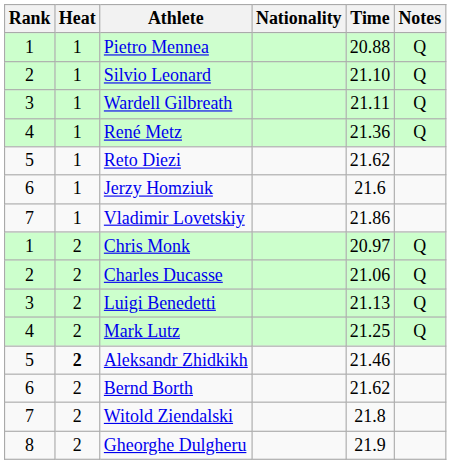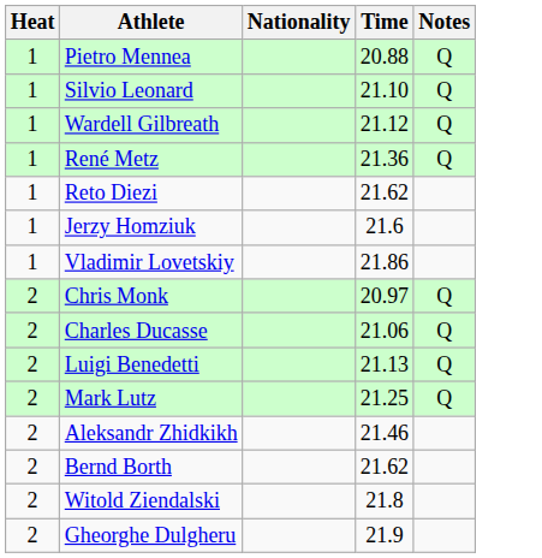 <table class="wikitable sortable" style="text-align:center">
 <tr>
-<th>Rank</th>
 <th>Heat</th>
 <th>Athlete</th>
 <th>Nationality</th>
 <th>Time</th>
 <th>Notes</th>
 </tr>
 <tr bgcolor=ccffcc>
 <td>1</td>
-<td>1</td>
 <td align=left><a href='#'>Pietro Mennea</a></td>
 <td align=left></td>
 <td>20.88</td>
 <td>Q</td>
 </tr>
 <tr bgcolor=ccffcc>
-<td>2</td>
 <td>1</td>
 <td align=left><a href='#'>Silvio Leonard</a></td>
 <td align=left></td>
 <td>21.10</td>
 <td>Q</td>
 </tr>
 <tr bgcolor=ccffcc>
-<td>3</td>
 <td>1</td>
 <td align=left><a href='#'>Wardell Gilbreath</a></td>
 <td align=left></td>
-<td>21.11</td>
+<td>21.12</td>
 <td>Q</td>
 </tr>
 <tr bgcolor=ccffcc>
-<td>4</td>
 <td>1</td>
 <td align=left><a href='#'>René Metz</a></td>
 <td align=left></td>
 <td>21.36</td>
 <td>Q</td>
 </tr>
 <tr>
-<td>5</td>
 <td>1</td>
 <td align=left><a href='#'>Reto Diezi</a></td>
 <td align=left></td>
 <td>21.62</td>
 <td></td>
 </tr>
 <tr>
-<td>6</td>
 <td>1</td>
 <td align=left><a href='#'>Jerzy Homziuk</a></td>
 <td align=left></td>
 <td>21.6</td>
 <td></td>
 </tr>
 <tr>
-<td>7</td>
 <td>1</td>
 <td align=left><a href='#'>Vladimir Lovetskiy</a></td>
 <td align=left></td>
 <td>21.86</td>
 <td></td>
 </tr>
 <tr bgcolor=ccffcc>
-<td>1</td>
 <td>2</td>
 <td align=left><a href='#'>Chris Monk</a></td>
 <td align=left></td>
 <td>20.97</td>
 <td>Q</td>
 </tr>
 <tr bgcolor=ccffcc>
 <td>2</td>
-<td>2</td>
 <td align=left><a href='#'>Charles Ducasse</a></td>
 <td align=left></td>
 <td>21.06</td>
 <td>Q</td>
 </tr>
 <tr bgcolor=ccffcc>
-<td>3</td>
 <td>2</td>
 <td align=left><a href='#'>Luigi Benedetti</a></td>
 <td align=left></td>
 <td>21.13</td>
 <td>Q</td>
 </tr>
 <tr bgcolor=ccffcc>
-<td>4</td>
 <td>2</td>
 <td align=left><a href='#'>Mark Lutz</a></td>
 <td align=left></td>
 <td>21.25</td>
 <td>Q</td>
 </tr>
 <tr>
-<td>5</td>
-<td><strong>2</strong></td>
+<td>2</td>
 <td align=left><a href='#'>Aleksandr Zhidkikh</a></td>
 <td align=left></td>
 <td>21.46</td>
 <td></td>
 </tr>
 <tr>
-<td>6</td>
 <td>2</td>
 <td align=left><a href='#'>Bernd Borth</a></td>
 <td align=left></td>
 <td>21.62</td>
 <td></td>
 </tr>
 <tr>
-<td>7</td>
 <td>2</td>
 <td align=left><a href='#'>Witold Ziendalski</a></td>
 <td align=left></td>
 <td>21.8</td>
 <td></td>
 </tr>
 <tr>
-<td>8</td>
 <td>2</td>
 <td align=left><a href='#'>Gheorghe Dulgheru</a></td>
 <td align=left></td>
 <td>21.9</td>
 <td></td>
 </tr>
 </table>
